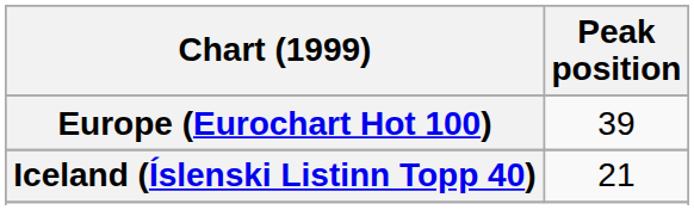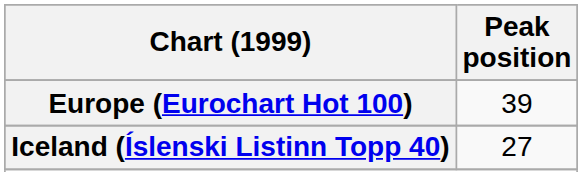 <table class="wikitable sortable plainrowheaders" style="text-align:center">
 <tr>
 <th>Chart (1999)</th>
 <th>Peak<br>position</th>
 </tr>
 <tr>
 </tr>
 <tr>
 </tr>
 <tr>
 </tr>
 <tr>
 </tr>
 <tr>
 <th scope="row">Europe (<a href='#'>Eurochart Hot 100</a>)</th>
 <td>39</td>
 </tr>
 <tr>
 </tr>
 <tr>
 <th scope="row">Iceland (<a href='#'>Íslenski Listinn Topp 40</a>)</th>
-<td>21</td>
+<td>27</td>
 </tr>
 <tr>
 </tr>
 <tr>
 </tr>
 <tr>
 </tr>
 <tr>
 </tr>
 <tr>
 </tr>
 <tr>
 </tr>
 <tr>
 </tr>
 <tr>
 </tr>
 <tr>
 </tr>
 <tr>
 </tr>
 <tr>
 </tr>
 </table>
